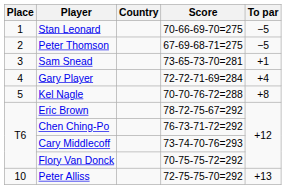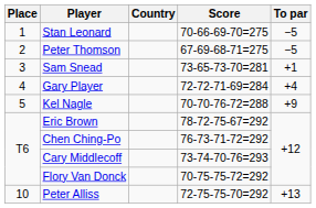 <table class="wikitable" style="font-size:95%;">
 <tr>
 <th>Place</th>
 <th>Player</th>
 <th>Country</th>
 <th>Score</th>
 <th>To par</th>
 </tr>
 <tr>
 <td align=center>1</td>
 <td><a href='#'>Stan Leonard</a></td>
 <td></td>
 <td>70-66-69-70=275</td>
 <td align=center>−5</td>
 </tr>
 <tr>
 <td align=center>2</td>
 <td><a href='#'>Peter Thomson</a></td>
 <td></td>
 <td>67-69-68-71=275</td>
 <td align=center>−5</td>
 </tr>
 <tr>
 <td align=center>3</td>
 <td><a href='#'>Sam Snead</a></td>
 <td></td>
 <td>73-65-73-70=281</td>
 <td align=center>+1</td>
 </tr>
 <tr>
 <td align=center>4</td>
 <td><a href='#'>Gary Player</a></td>
 <td></td>
 <td>72-72-71-69=284</td>
 <td align=center>+4</td>
 </tr>
 <tr>
 <td align=center>5</td>
 <td><a href='#'>Kel Nagle</a></td>
 <td></td>
 <td>70-70-76-72=288</td>
-<td align=center>+8</td>
+<td align=center>+9</td>
 </tr>
 <tr>
 <td rowspan=4 align=center>T6</td>
 <td><a href='#'>Eric Brown</a></td>
 <td></td>
 <td>78-72-75-67=292</td>
 <td rowspan=4 align=center>+12</td>
 </tr>
 <tr>
 <td><a href='#'>Chen Ching-Po</a></td>
 <td></td>
 <td>76-73-71-72=292</td>
 </tr>
 <tr>
 <td><a href='#'>Cary Middlecoff</a></td>
 <td></td>
 <td>73-74-70-76=293</td>
 </tr>
 <tr>
 <td><a href='#'>Flory Van Donck</a></td>
 <td></td>
 <td>70-75-75-72=292</td>
 </tr>
 <tr>
 <td align=center>10</td>
 <td><a href='#'>Peter Alliss</a></td>
 <td></td>
 <td>72-75-75-70=292</td>
 <td align=center>+13</td>
 </tr>
 </table>
